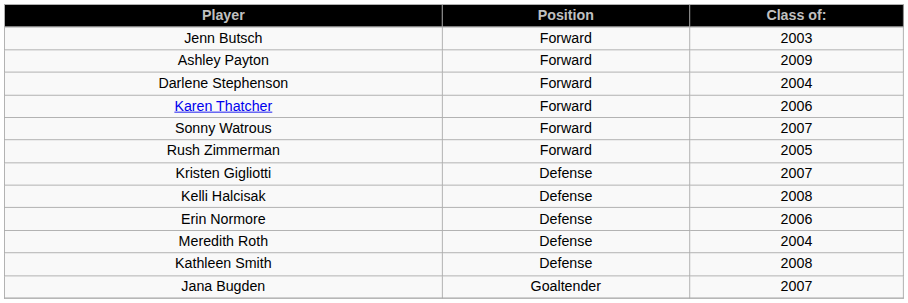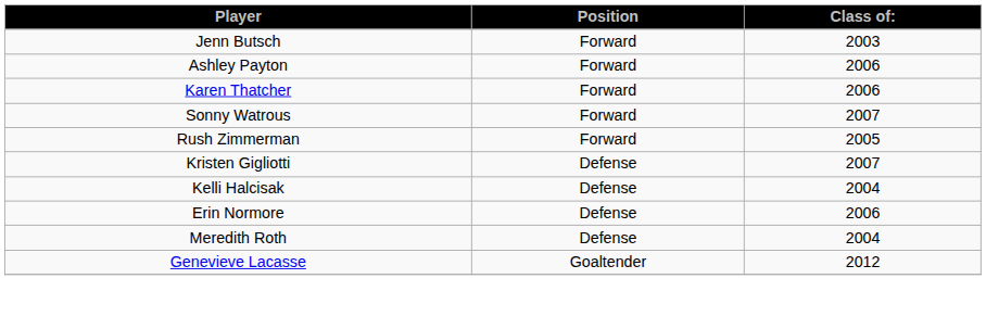 <table class="wikitable" width="80%">
 <tr align="center"  style=" background:black;color:silver;">
 <td><strong>Player</strong></td>
 <td><strong>Position</strong></td>
 <td><strong>Class of:</strong></td>
 </tr>
 <tr align="center" bgcolor="">
 <td>Jenn Butsch</td>
 <td>Forward</td>
 <td>2003</td>
 </tr>
 <tr align="center" bgcolor="">
 <td>Ashley Payton</td>
 <td>Forward</td>
-<td>2009</td>
-</tr>
-<tr align="center" bgcolor="">
-<td>Darlene Stephenson</td>
-<td>Forward</td>
-<td>2004</td>
+<td>2006</td>
 </tr>
 <tr align="center" bgcolor="">
 <td><a href='#'>Karen Thatcher</a></td>
 <td>Forward</td>
 <td>2006</td>
 </tr>
 <tr align="center" bgcolor="">
 <td>Sonny Watrous</td>
 <td>Forward</td>
 <td>2007</td>
 </tr>
 <tr align="center" bgcolor="">
 <td>Rush Zimmerman</td>
 <td>Forward</td>
 <td>2005</td>
 </tr>
 <tr align="center" bgcolor="">
 <td>Kristen Gigliotti</td>
 <td>Defense</td>
 <td>2007</td>
 </tr>
 <tr align="center" bgcolor="">
 <td>Kelli Halcisak</td>
 <td>Defense</td>
-<td>2008</td>
+<td>2004</td>
 </tr>
 <tr align="center" bgcolor="">
 <td>Erin Normore</td>
 <td>Defense</td>
 <td>2006</td>
 </tr>
 <tr align="center" bgcolor="">
 <td>Meredith Roth</td>
 <td>Defense</td>
 <td>2004</td>
 </tr>
 <tr align="center" bgcolor="">
-<td>Kathleen Smith</td>
-<td>Defense</td>
-<td>2008</td>
-</tr>
-<tr align="center" bgcolor="">
-<td>Jana Bugden</td>
+<td><a href='#'>Genevieve Lacasse</a></td>
 <td>Goaltender</td>
-<td>2007</td>
+<td>2012</td>
 </tr>
 <tr align="center" bgcolor="">
 </tr>
 </table>
